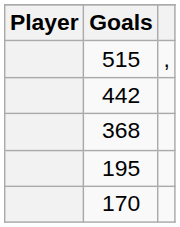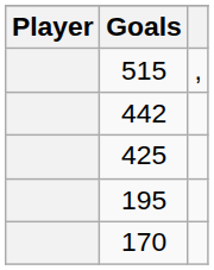 <table class="wikitable sortable plainrowheaders static-row-numbers" style="text-align: center;">
 <tr>
 </tr>
 <tr>
 <th scope="row">Player</th>
 <th scope="row">Goals</th>
 <th scope="row"></th>
 </tr>
 <tr>
 <th scope="row"></th>
 <td>515</td>
 <td>, </td>
 </tr>
 <tr>
 <th scope="row"></th>
 <td>442</td>
 <td></td>
 </tr>
 <tr>
 <th scope="row"></th>
-<td>368</td>
+<td>425</td>
 <td></td>
 </tr>
 <tr>
 <th scope="row"></th>
 <td>195</td>
 <td></td>
 </tr>
 <tr>
 <th scope="row"></th>
 <td>170</td>
 <td></td>
 </tr>
 </table>
